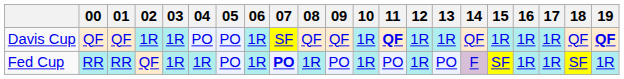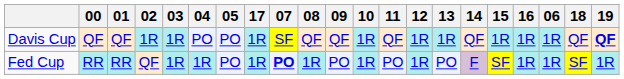 <table class="wikitable nowrap" style=text-align:center>
 <tr>
 <th></th>
 <th>00</th>
 <th>01</th>
 <th>02</th>
 <th>03</th>
 <th>04</th>
 <th>05</th>
-<th>06</th>
+<th>17</th>
 <th>07</th>
 <th>08</th>
 <th>09</th>
 <th>10</th>
 <th>11</th>
 <th>12</th>
 <th>13</th>
 <th>14</th>
 <th>15</th>
 <th>16</th>
-<th>17</th>
+<th>06</th>
 <th>18</th>
 <th>19</th>
 </tr>
 <tr>
 <td align=left><a href='#'>Davis Cup</a></td>
 <td bgcolor=ffebcd><a href='#'>QF</a></td>
 <td bgcolor=ffebcd><a href='#'>QF</a></td>
 <td bgcolor=afeeee><a href='#'>1R</a></td>
 <td bgcolor=afeeee><a href='#'>1R</a></td>
 <td bgcolor=ecf2ff><a href='#'>PO</a></td>
 <td bgcolor=ecf2ff><a href='#'>PO</a></td>
 <td bgcolor=afeeee><a href='#'>1R</a></td>
 <td bgcolor=yellow><a href='#'>SF</a></td>
 <td bgcolor=ffebcd><a href='#'>QF</a></td>
 <td bgcolor=ffebcd><a href='#'>QF</a></td>
 <td bgcolor=afeeee><a href='#'>1R</a></td>
-<td bgcolor=ffebcd><strong><a href='#'>QF</a></strong></td>
+<td bgcolor=ffebcd><a href='#'>QF</a></td>
 <td bgcolor=afeeee><a href='#'>1R</a></td>
 <td bgcolor=afeeee><a href='#'>1R</a></td>
 <td bgcolor=ffebcd><a href='#'>QF</a></td>
 <td bgcolor=afeeee><a href='#'>1R</a></td>
 <td bgcolor=afeeee><a href='#'>1R</a></td>
 <td bgcolor=afeeee><a href='#'>1R</a></td>
 <td bgcolor=ffebcd><a href='#'>QF</a></td>
 <td bgcolor=ffebcd><strong><a href='#'>QF</a></strong></td>
 </tr>
 <tr>
 <td align=left><a href='#'>Fed Cup</a></td>
 <td bgcolor=afeeee><a href='#'>RR</a></td>
 <td bgcolor=afeeee><a href='#'>RR</a></td>
 <td bgcolor=ffebcd><a href='#'>QF</a></td>
 <td bgcolor=afeeee><a href='#'>1R</a></td>
 <td bgcolor=afeeee><a href='#'>1R</a></td>
 <td bgcolor=ecf2ff><a href='#'>PO</a></td>
 <td bgcolor=afeeee><a href='#'>1R</a></td>
 <td bgcolor=ecf2ff><strong><a href='#'>PO</a></strong></td>
 <td bgcolor=afeeee><a href='#'>1R</a></td>
 <td bgcolor=ecf2ff><a href='#'>PO</a></td>
 <td bgcolor=afeeee><a href='#'>1R</a></td>
 <td bgcolor=ecf2ff><a href='#'>PO</a></td>
 <td bgcolor=afeeee><a href='#'>1R</a></td>
 <td bgcolor=ecf2ff><a href='#'>PO</a></td>
 <td bgcolor=thistle><a href='#'>F</a></td>
 <td bgcolor=yellow><a href='#'>SF</a></td>
 <td bgcolor=afeeee><a href='#'>1R</a></td>
 <td bgcolor=afeeee><a href='#'>1R</a></td>
 <td bgcolor=yellow><a href='#'>SF</a></td>
 <td bgcolor=afeeee><a href='#'>1R</a></td>
 </tr>
 </table>
